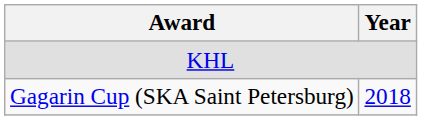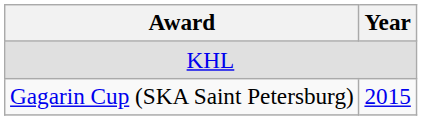 <table class="wikitable">
 <tr>
 <th>Award</th>
 <th>Year</th>
 </tr>
 <tr ALIGN="center" bgcolor="#e0e0e0">
 <td colspan="3"><a href='#'>KHL</a></td>
 </tr>
 <tr>
 <td><a href='#'>Gagarin Cup</a> (SKA Saint Petersburg)</td>
-<td><a href='#'>2018</a></td>
+<td><a href='#'>2015</a></td>
 </tr>
 </table>
